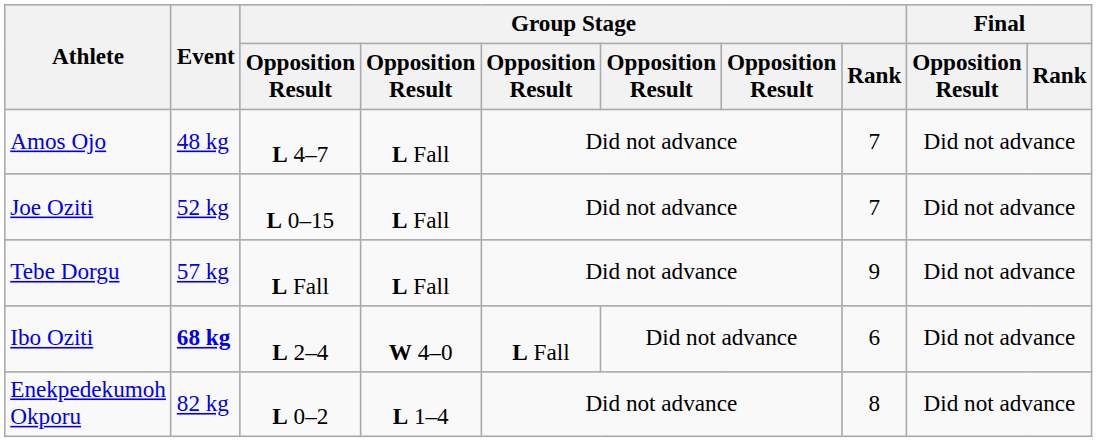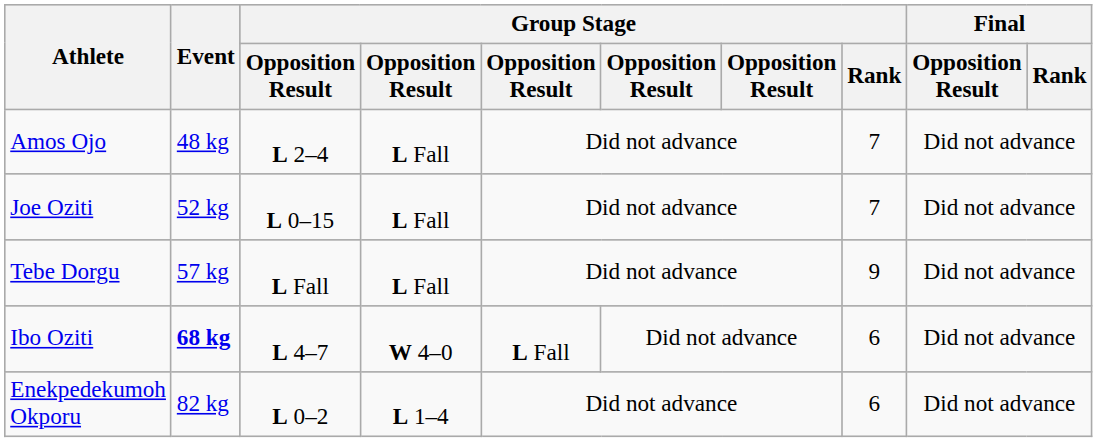 <table class=wikitable style="font-size:90%">
 <tr>
 <th rowspan="2">Athlete</th>
 <th rowspan="2">Event</th>
 <th colspan="6">Group Stage</th>
 <th colspan=2>Final</th>
 </tr>
 <tr>
 <th>Opposition<br>Result</th>
 <th>Opposition<br>Result</th>
 <th>Opposition<br>Result</th>
 <th>Opposition<br>Result</th>
 <th>Opposition<br>Result</th>
 <th>Rank</th>
 <th>Opposition<br>Result</th>
 <th>Rank</th>
 </tr>
 <tr align=center>
 <td align=left><a href='#'>Amos Ojo</a></td>
 <td align=left><a href='#'>48 kg</a></td>
-<td><br><strong>L</strong> 4–7</td>
+<td><br><strong>L</strong> 2–4</td>
 <td><br><strong>L</strong> Fall</td>
 <td colspan=3>Did not advance</td>
 <td>7</td>
 <td colspan=2>Did not advance</td>
 </tr>
 <tr align=center>
 <td align=left><a href='#'>Joe Oziti</a></td>
 <td align=left><a href='#'>52 kg</a></td>
 <td><br><strong>L</strong> 0–15</td>
 <td><br><strong>L</strong> Fall</td>
 <td colspan=3>Did not advance</td>
 <td>7</td>
 <td colspan=2>Did not advance</td>
 </tr>
 <tr align=center>
 <td align=left><a href='#'>Tebe Dorgu</a></td>
 <td align=left><a href='#'>57 kg</a></td>
 <td><br><strong>L</strong> Fall</td>
 <td><br><strong>L</strong> Fall</td>
 <td colspan=3>Did not advance</td>
 <td>9</td>
 <td colspan=2>Did not advance</td>
 </tr>
 <tr align=center>
 <td align=left><a href='#'>Ibo Oziti</a></td>
 <td align=left><strong><a href='#'>68 kg</a></strong></td>
-<td><br><strong>L</strong> 2–4</td>
+<td><br><strong>L</strong> 4–7</td>
 <td><br><strong>W</strong> 4–0</td>
 <td><br><strong>L</strong> Fall</td>
 <td colspan=2>Did not advance</td>
 <td>6</td>
 <td colspan=2>Did not advance</td>
 </tr>
 <tr align=center>
 <td align=left><a href='#'>Enekpedekumoh Okporu</a></td>
 <td align=left><a href='#'>82 kg</a></td>
 <td><br><strong>L</strong> 0–2</td>
 <td><br><strong>L</strong> 1–4</td>
 <td colspan=3>Did not advance</td>
-<td>8</td>
+<td>6</td>
 <td colspan=2>Did not advance</td>
 </tr>
 </table>
